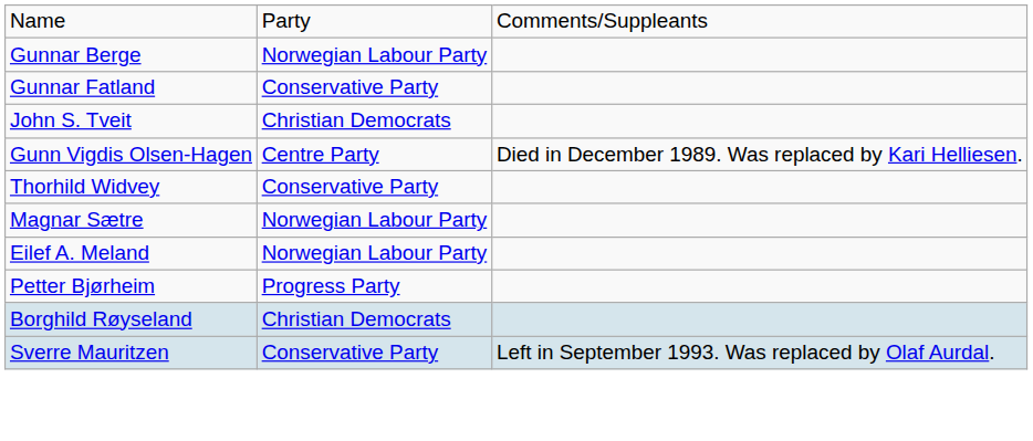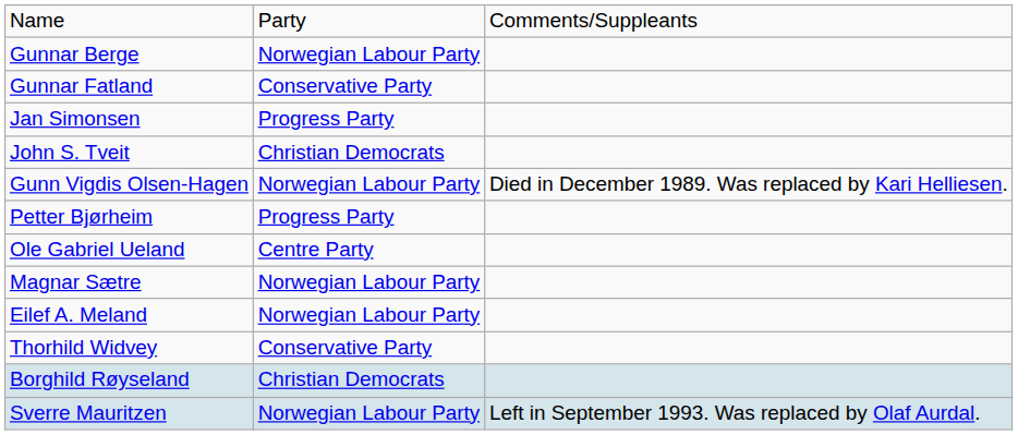 <table class="wikitable">
 <tr>
 <td>Name</td>
 <td>Party</td>
 <td>Comments/Suppleants</td>
 </tr>
 <tr>
 <td><a href='#'>Gunnar Berge</a></td>
 <td><a href='#'>Norwegian Labour Party</a></td>
 <td></td>
 </tr>
 <tr>
 <td><a href='#'>Gunnar Fatland</a></td>
 <td><a href='#'>Conservative Party</a></td>
 <td></td>
 </tr>
 <tr>
+<td><a href='#'>Jan Simonsen</a></td>
+<td><a href='#'>Progress Party</a></td>
+<td></td>
+</tr>
+<tr>
 <td><a href='#'>John S. Tveit</a></td>
 <td><a href='#'>Christian Democrats</a></td>
 <td></td>
 </tr>
 <tr>
 <td><a href='#'>Gunn Vigdis Olsen-Hagen</a></td>
-<td><a href='#'>Centre Party</a></td>
+<td><a href='#'>Norwegian Labour Party</a></td>
 <td>Died in December 1989. Was replaced by <a href='#'>Kari Helliesen</a>.</td>
 </tr>
 <tr>
-<td><a href='#'>Thorhild Widvey</a></td>
-<td><a href='#'>Conservative Party</a></td>
+<td><a href='#'>Petter Bjørheim</a></td>
+<td><a href='#'>Progress Party</a></td>
+<td></td>
+</tr>
+<tr>
+<td><a href='#'>Ole Gabriel Ueland</a></td>
+<td><a href='#'>Centre Party</a></td>
 <td></td>
 </tr>
 <tr>
 <td><a href='#'>Magnar Sætre</a></td>
 <td><a href='#'>Norwegian Labour Party</a></td>
 <td></td>
 </tr>
 <tr>
 <td><a href='#'>Eilef A. Meland</a></td>
 <td><a href='#'>Norwegian Labour Party</a></td>
 <td></td>
 </tr>
 <tr>
-<td><a href='#'>Petter Bjørheim</a></td>
-<td><a href='#'>Progress Party</a></td>
+<td><a href='#'>Thorhild Widvey</a></td>
+<td><a href='#'>Conservative Party</a></td>
 <td></td>
 </tr>
 <tr style="background:#D5E5EC">
 <td><a href='#'>Borghild Røyseland</a></td>
 <td><a href='#'>Christian Democrats</a></td>
 <td></td>
 </tr>
 <tr style="background:#D5E5EC">
 <td><a href='#'>Sverre Mauritzen</a></td>
-<td><a href='#'>Conservative Party</a></td>
+<td><a href='#'>Norwegian Labour Party</a></td>
 <td>Left in September 1993. Was replaced by <a href='#'>Olaf Aurdal</a>.</td>
 </tr>
 </table>
